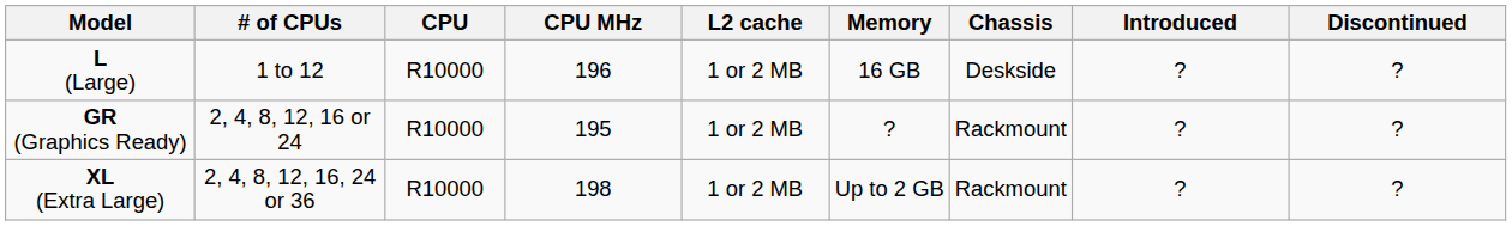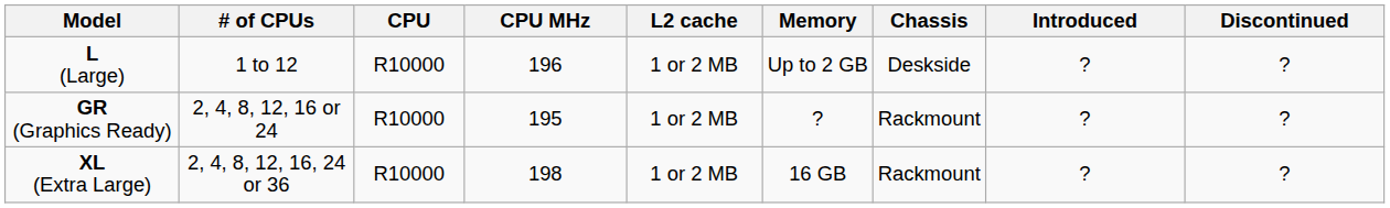 <table class="wikitable" style=text-align:center>
 <tr>
 <th style="width:130px;">Model</th>
 <th style="width:130px;"># of CPUs</th>
 <th width="80">CPU</th>
 <th style="width:120px;">CPU MHz</th>
 <th style="width:100px;">L2 cache</th>
 <th width="80">Memory</th>
 <th width="80">Chassis</th>
 <th style="width:150px;">Introduced</th>
 <th style="width:150px;">Discontinued</th>
 </tr>
 <tr>
 <td><strong>L</strong><br>(Large)</td>
 <td>1 to 12</td>
 <td>R10000</td>
 <td>196</td>
 <td>1 or 2 MB</td>
-<td>16 GB</td>
+<td>Up to 2 GB</td>
 <td>Deskside</td>
 <td>?</td>
 <td>?</td>
 </tr>
 <tr>
 <td><strong>GR</strong><br>(Graphics Ready)</td>
 <td>2, 4, 8, 12, 16 or 24</td>
 <td>R10000</td>
 <td>195</td>
 <td>1 or 2 MB</td>
 <td>?</td>
 <td>Rackmount</td>
 <td>?</td>
 <td>?</td>
 </tr>
 <tr>
 <td><strong>XL</strong><br>(Extra Large)</td>
 <td>2, 4, 8, 12, 16, 24 or 36</td>
 <td>R10000</td>
 <td>198</td>
 <td>1 or 2 MB</td>
-<td>Up to 2 GB</td>
+<td>16 GB</td>
 <td>Rackmount</td>
 <td>?</td>
 <td>?</td>
 </tr>
 </table>
